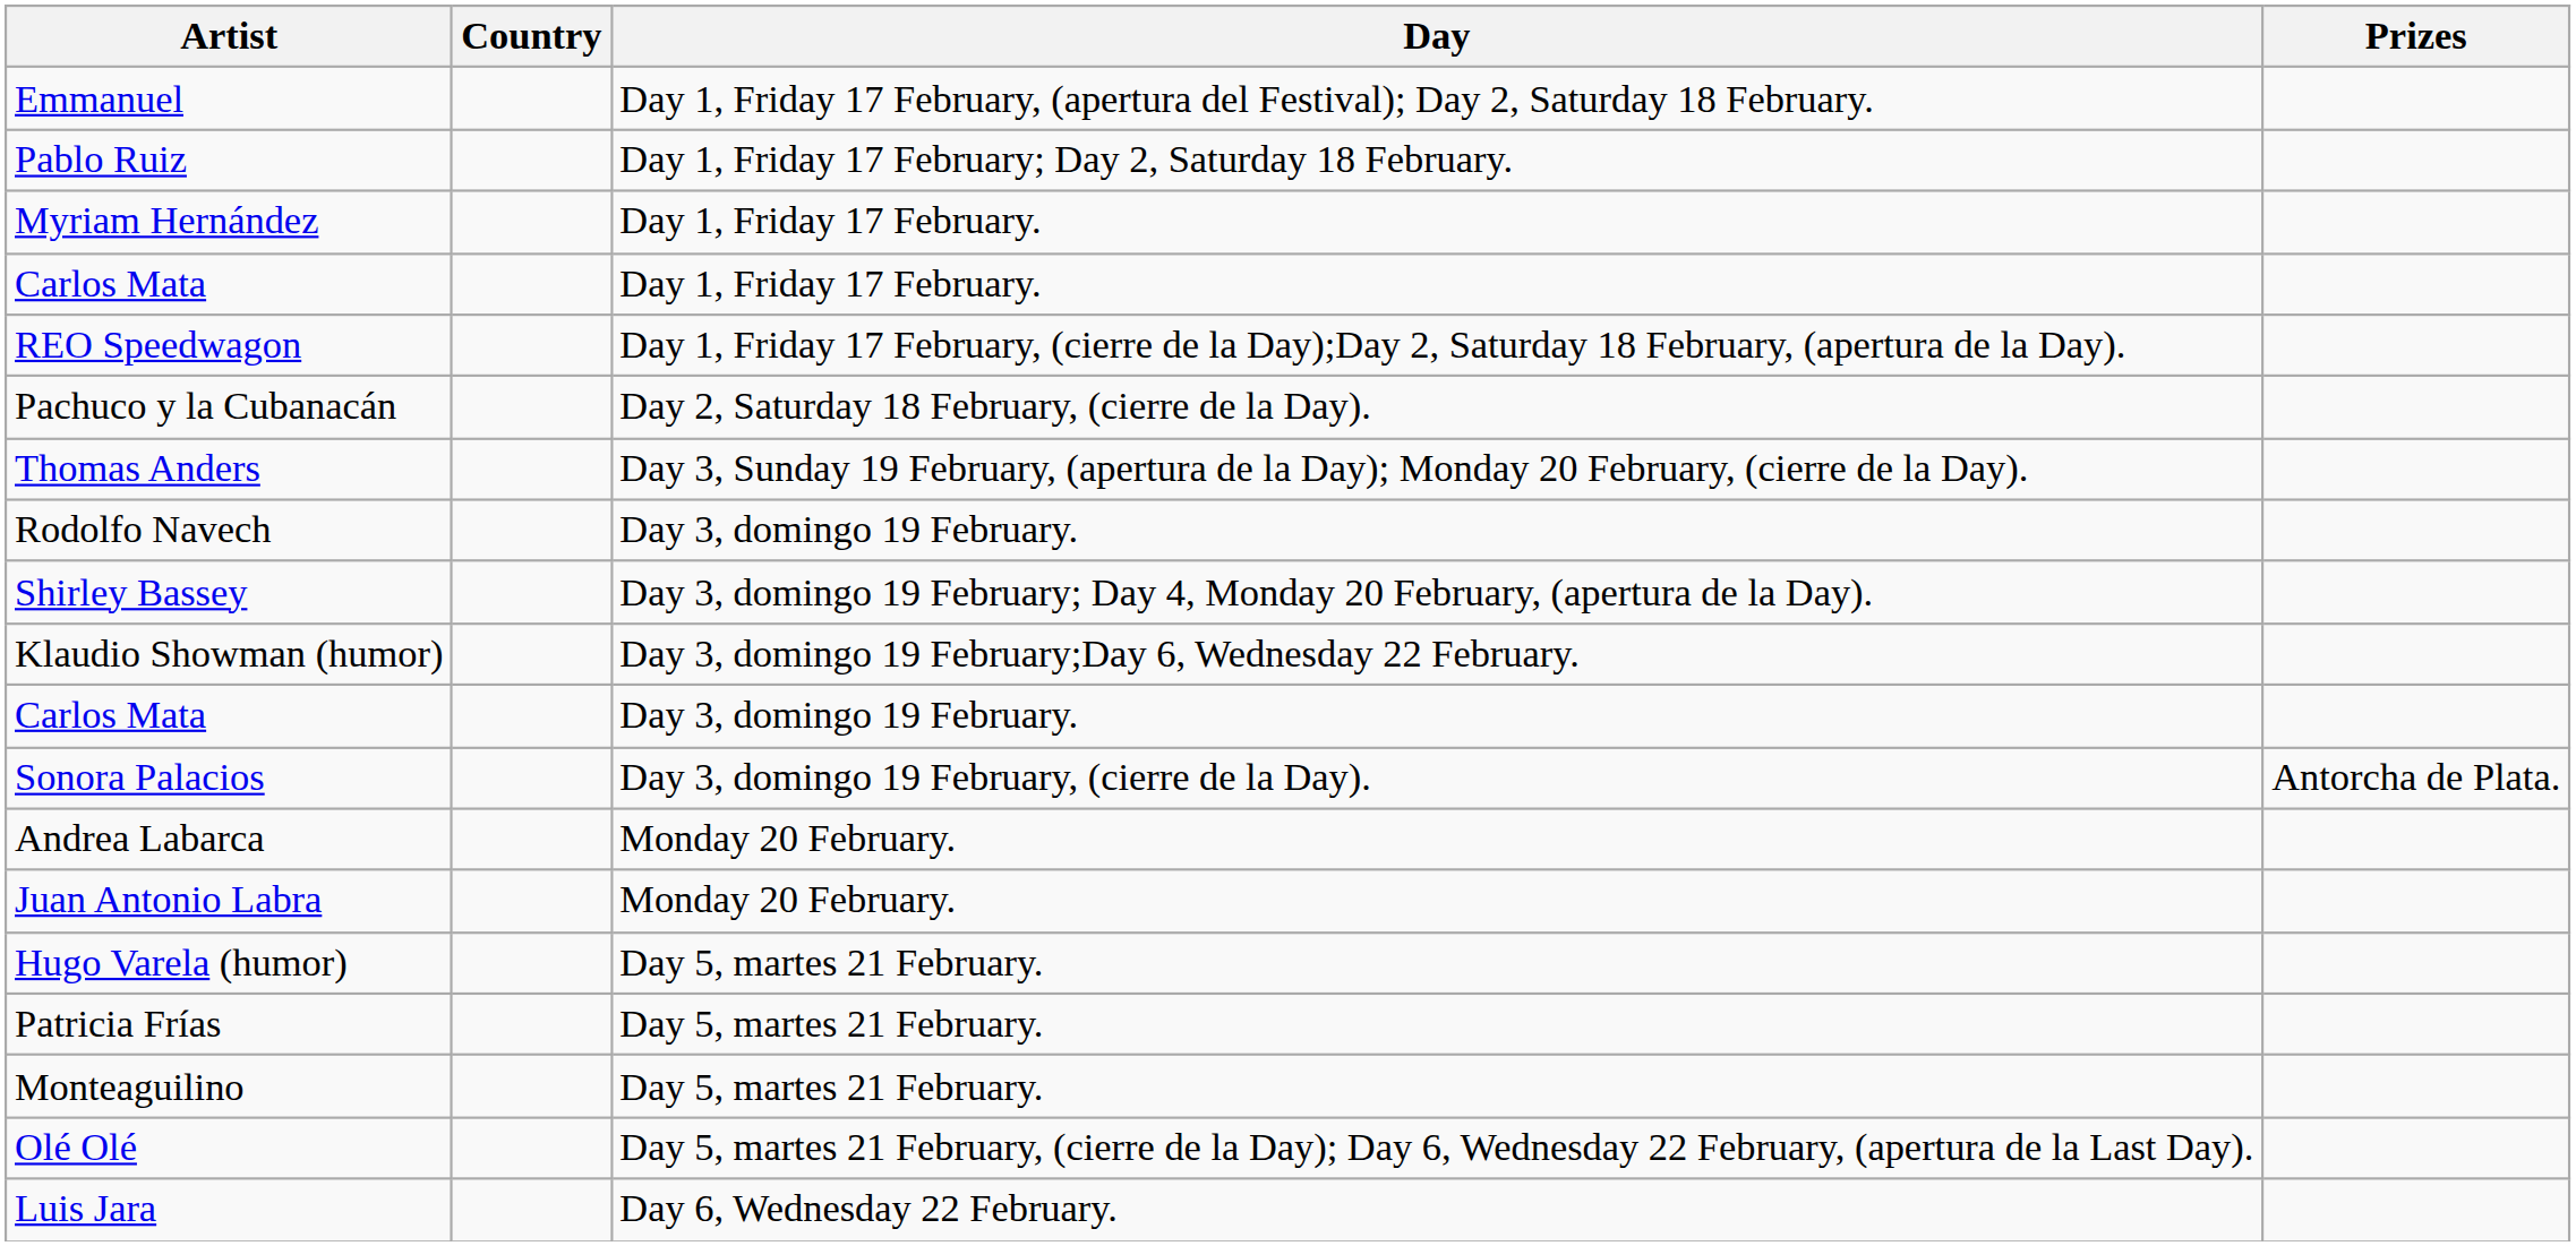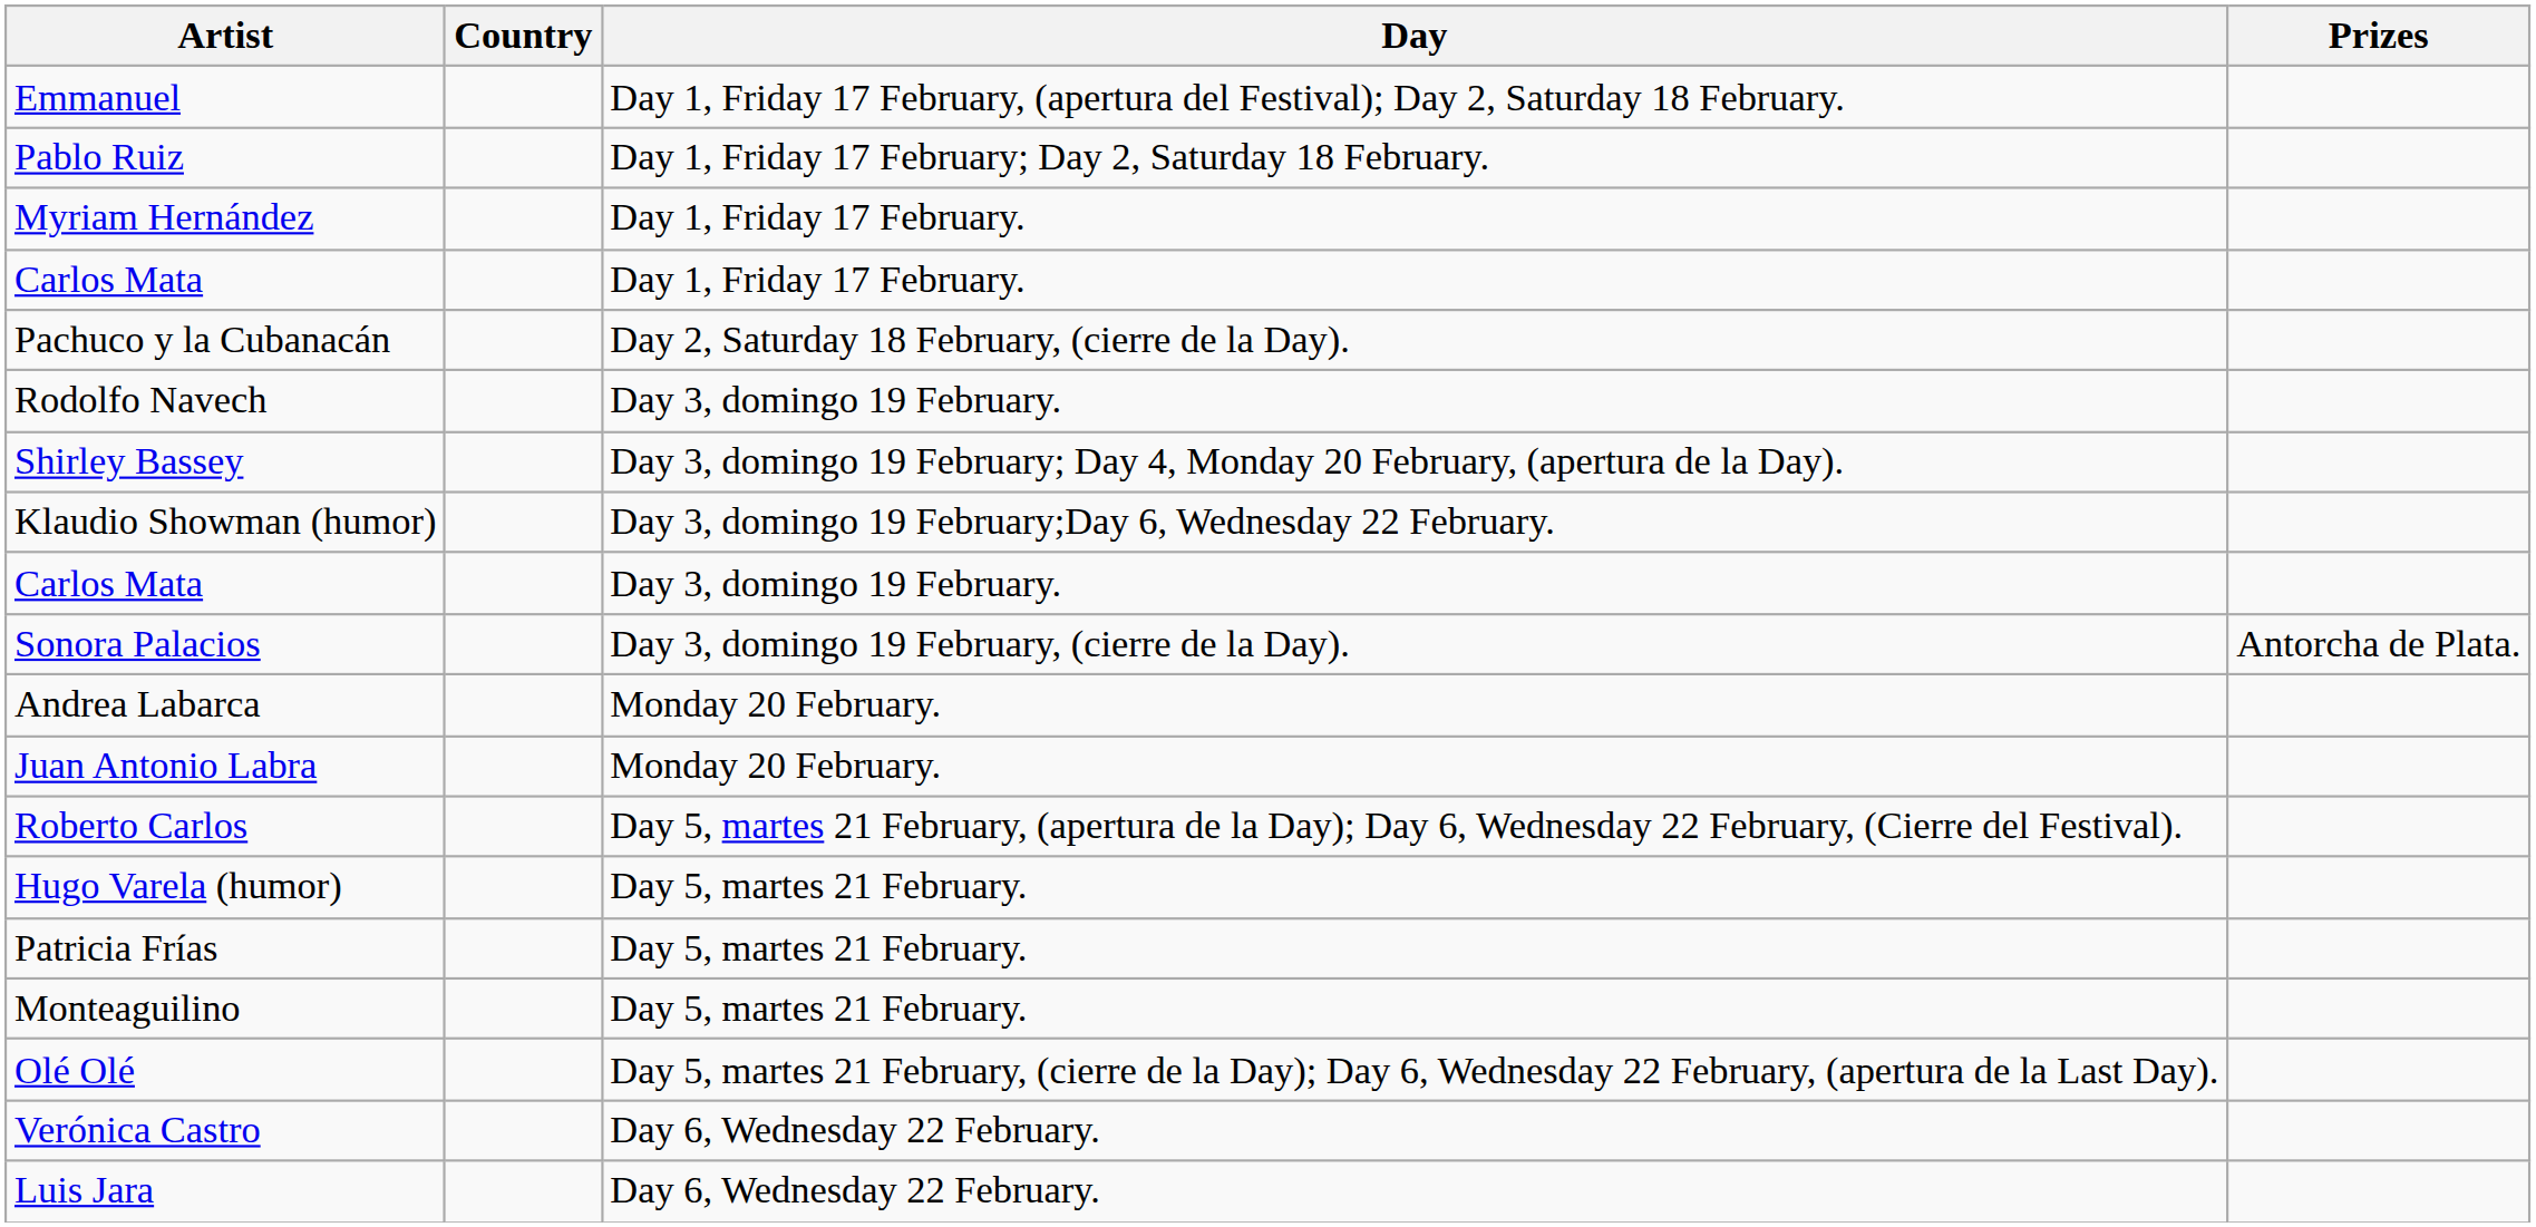 <table class="wikitable">
 <tr>
 <th>Artist</th>
 <th>Country</th>
 <th>Day</th>
 <th>Prizes</th>
 </tr>
 <tr>
 <td><a href='#'>Emmanuel</a></td>
 <td></td>
 <td>Day 1, Friday 17 February, (apertura del Festival); Day 2, Saturday 18 February.</td>
 <td></td>
 </tr>
 <tr>
 <td><a href='#'>Pablo Ruiz</a></td>
 <td></td>
 <td>Day 1, Friday 17 February; Day 2, Saturday 18 February.</td>
 <td></td>
 </tr>
 <tr>
 <td><a href='#'>Myriam Hernández</a></td>
 <td></td>
 <td>Day 1, Friday 17 February.</td>
 <td></td>
 </tr>
 <tr>
 <td><a href='#'>Carlos Mata</a></td>
 <td></td>
 <td>Day 1, Friday 17 February.</td>
 <td></td>
 </tr>
 <tr>
-<td><a href='#'>REO Speedwagon</a></td>
-<td></td>
-<td>Day 1, Friday 17 February, (cierre de la Day);Day 2, Saturday 18 February, (apertura de la Day).</td>
-<td></td>
-</tr>
-<tr>
 <td>Pachuco y la Cubanacán</td>
 <td></td>
 <td>Day 2, Saturday 18 February, (cierre de la Day).</td>
-<td></td>
-</tr>
-<tr>
-<td><a href='#'>Thomas Anders</a></td>
-<td></td>
-<td>Day 3, Sunday 19 February, (apertura de la Day); Monday 20 February, (cierre de la Day).</td>
 <td></td>
 </tr>
 <tr>
 <td>Rodolfo Navech</td>
 <td></td>
 <td>Day 3, domingo 19 February.</td>
 <td></td>
 </tr>
 <tr>
 <td><a href='#'>Shirley Bassey</a></td>
 <td></td>
 <td>Day 3, domingo 19 February; Day 4, Monday 20 February, (apertura de la Day).</td>
 <td></td>
 </tr>
 <tr>
 <td>Klaudio Showman (humor)</td>
 <td></td>
 <td>Day 3, domingo 19 February;Day 6, Wednesday 22 February.</td>
 <td></td>
 </tr>
 <tr>
 <td><a href='#'>Carlos Mata</a></td>
 <td></td>
 <td>Day 3, domingo 19 February.</td>
 <td></td>
 </tr>
 <tr>
 <td><a href='#'>Sonora Palacios</a></td>
 <td></td>
 <td>Day 3, domingo 19 February, (cierre de la Day).</td>
 <td>Antorcha de Plata.</td>
 </tr>
 <tr>
 <td>Andrea Labarca</td>
 <td></td>
 <td>Monday 20 February.</td>
 <td></td>
 </tr>
 <tr>
 <td><a href='#'>Juan Antonio Labra</a></td>
 <td></td>
 <td>Monday 20 February.</td>
 <td></td>
 </tr>
 <tr>
+<td><a href='#'>Roberto Carlos</a></td>
+<td></td>
+<td>Day 5, <a href='#'>martes</a> 21 February, (apertura de la Day); Day 6, Wednesday 22 February, (Cierre del Festival).</td>
+<td></td>
+</tr>
+<tr>
 <td><a href='#'>Hugo Varela</a> (humor)</td>
 <td></td>
 <td>Day 5, martes 21 February.</td>
 <td></td>
 </tr>
 <tr>
 <td>Patricia Frías</td>
 <td></td>
 <td>Day 5, martes 21 February.</td>
 <td></td>
 </tr>
 <tr>
 <td>Monteaguilino</td>
 <td></td>
 <td>Day 5, martes 21 February.</td>
 <td></td>
 </tr>
 <tr>
 <td><a href='#'>Olé Olé</a></td>
 <td></td>
 <td>Day 5, martes 21 February, (cierre de la Day); Day 6, Wednesday 22 February, (apertura de la Last Day).</td>
 <td></td>
 </tr>
 <tr>
+<td><a href='#'>Verónica Castro</a></td>
+<td></td>
+<td>Day 6, Wednesday 22 February.</td>
+<td></td>
+</tr>
+<tr>
 <td><a href='#'>Luis Jara</a></td>
 <td></td>
 <td>Day 6, Wednesday 22 February.</td>
 <td></td>
 </tr>
 </table>
